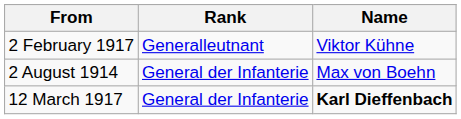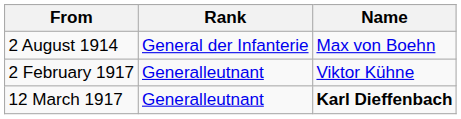 <table class="wikitable">
 <tr>
 <th>From</th>
 <th>Rank</th>
 <th>Name</th>
 </tr>
 <tr>
+<td>2 August 1914</td>
+<td><a href='#'>General der Infanterie</a></td>
+<td><a href='#'>Max von Boehn</a></td>
+</tr>
+<tr>
 <td>2 February 1917</td>
 <td><a href='#'>Generalleutnant</a></td>
 <td><a href='#'>Viktor Kühne</a></td>
 </tr>
 <tr>
-<td>2 August 1914</td>
-<td><a href='#'>General der Infanterie</a></td>
-<td><a href='#'>Max von Boehn</a></td>
-</tr>
-<tr>
 <td>12 March 1917</td>
-<td><a href='#'>General der Infanterie</a></td>
+<td><a href='#'>Generalleutnant</a></td>
 <td><strong>Karl Dieffenbach</strong></td>
 </tr>
 </table>
